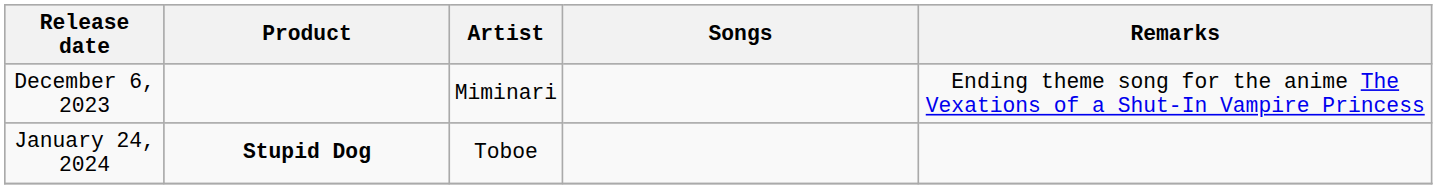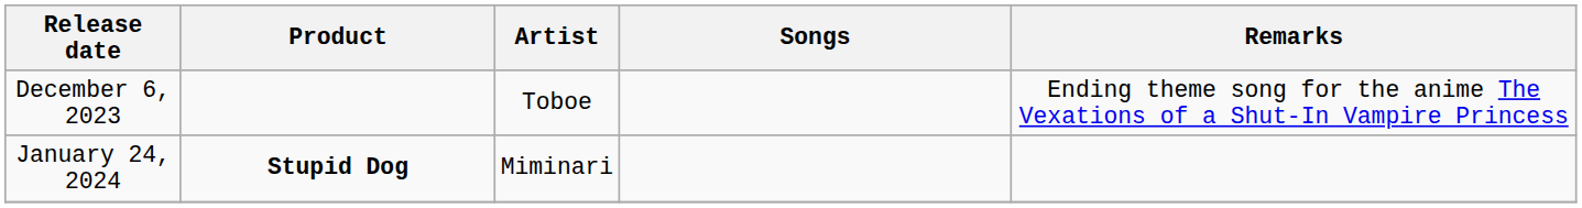 <table class="wikitable" style="text-align:center;">
 <tr>
 <th>Release date</th>
 <th width="20%">Product</th>
 <th>Artist</th>
 <th width="25%">Songs</th>
 <th>Remarks</th>
 </tr>
 <tr>
 <td>December 6, 2023</td>
 <td></td>
-<td>Miminari</td>
+<td>Toboe</td>
 <td></td>
 <td>Ending theme song for the anime <a href='#'>The Vexations of a Shut-In Vampire Princess</a></td>
 </tr>
 <tr>
 <td>January 24, 2024</td>
 <td><strong>Stupid Dog</strong></td>
-<td>Toboe</td>
+<td>Miminari</td>
 <td></td>
 <td></td>
 </tr>
 <tr>
 </tr>
 </table>
